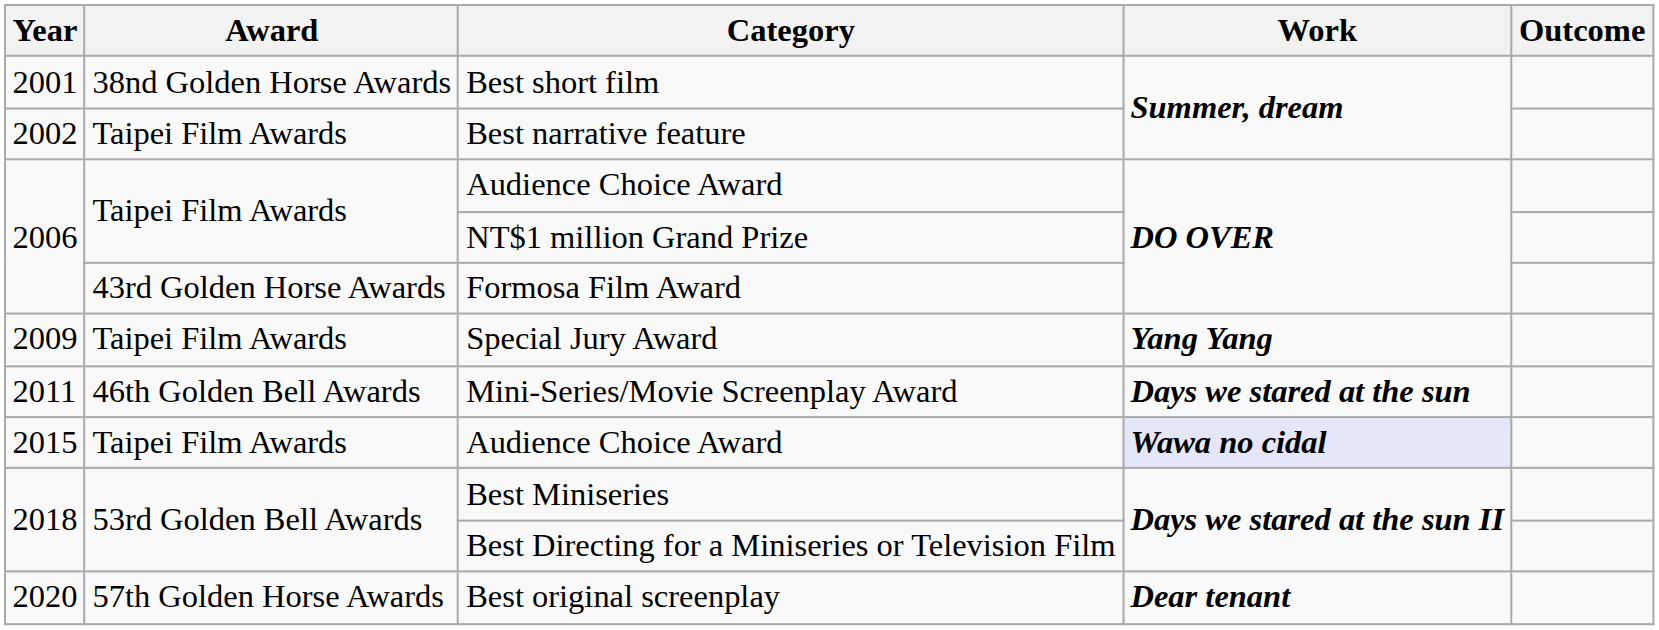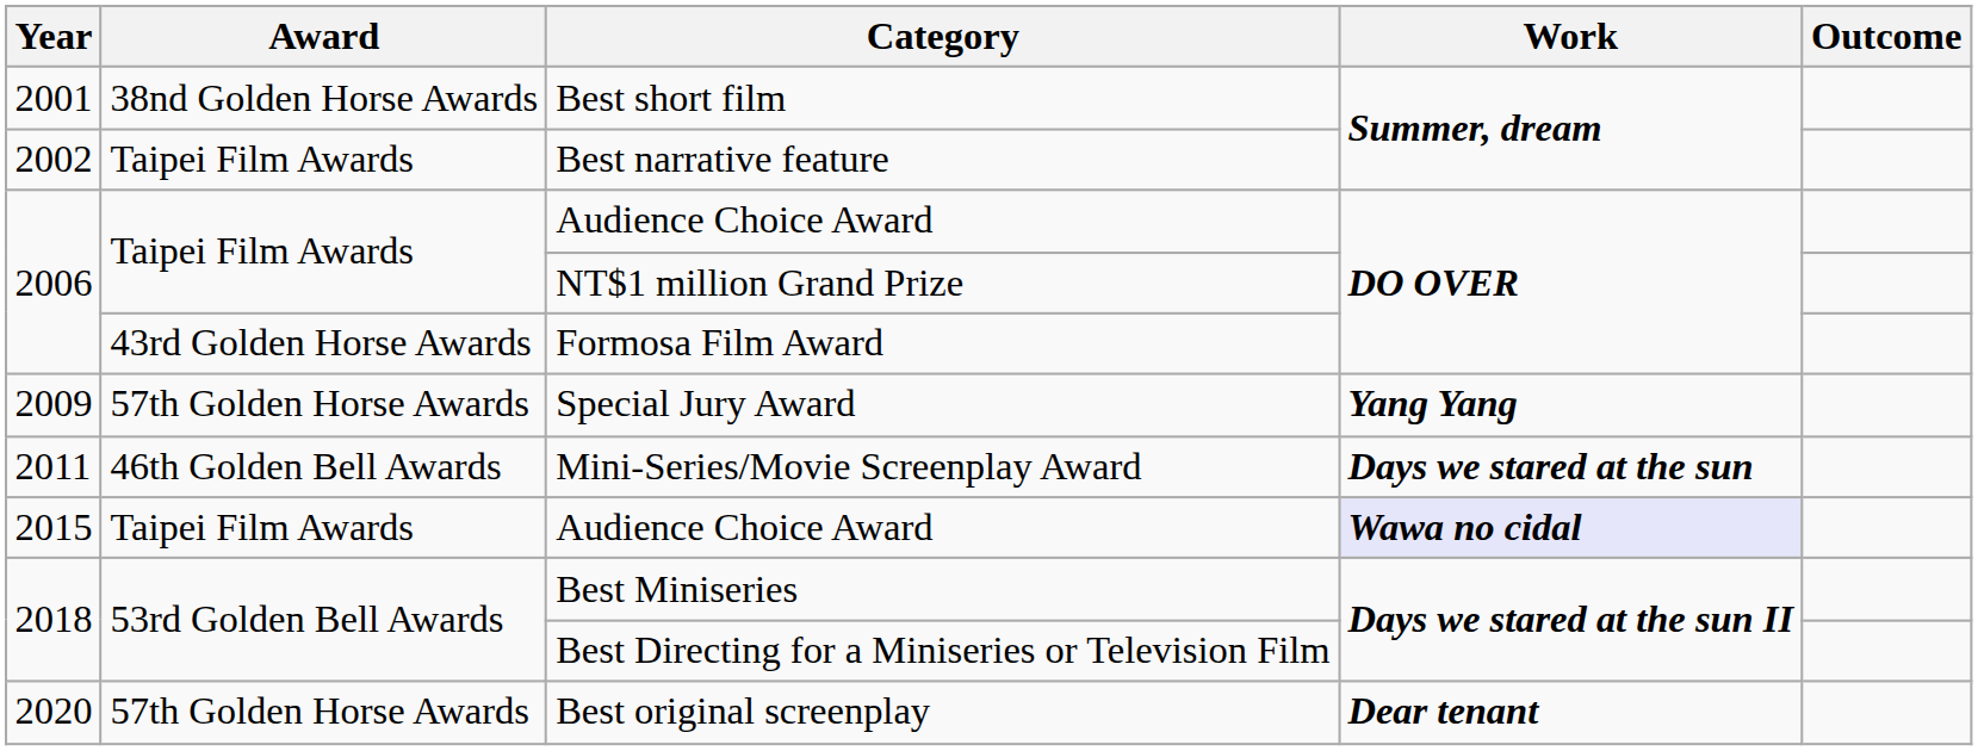 <table class="wikitable">
 <tr>
 <th>Year</th>
 <th>Award</th>
 <th>Category</th>
 <th>Work</th>
 <th>Outcome</th>
 </tr>
 <tr>
 <td>2001</td>
 <td>38nd Golden Horse Awards</td>
 <td>Best short film</td>
 <td rowspan="2"><strong><em>Summer, dream</em></strong></td>
 <td></td>
 </tr>
 <tr>
 <td>2002</td>
 <td>Taipei Film Awards</td>
 <td>Best narrative feature</td>
 <td></td>
 </tr>
 <tr>
 <td rowspan="3">2006</td>
 <td rowspan="2">Taipei Film Awards</td>
 <td>Audience Choice Award</td>
 <td rowspan="3"><strong><em>DO OVER</em></strong></td>
 <td></td>
 </tr>
 <tr>
 <td>NT$1 million Grand Prize</td>
 <td></td>
 </tr>
 <tr>
 <td>43rd Golden Horse Awards</td>
 <td>Formosa Film Award</td>
 <td></td>
 </tr>
 <tr>
 <td>2009</td>
-<td>Taipei Film Awards</td>
+<td>57th Golden Horse Awards</td>
 <td>Special Jury Award</td>
 <td><strong><em>Yang Yang</em></strong></td>
 <td></td>
 </tr>
 <tr>
 <td>2011</td>
 <td>46th Golden Bell Awards</td>
 <td>Mini-Series/Movie Screenplay Award</td>
 <td><strong><em>Days we stared at the sun</em></strong></td>
 <td></td>
 </tr>
 <tr>
 <td>2015</td>
 <td>Taipei Film Awards</td>
 <td>Audience Choice Award</td>
 <td style="background: lavender;"><strong><em>Wawa no cidal</em></strong></td>
 <td></td>
 </tr>
 <tr>
 <td rowspan="2">2018</td>
 <td rowspan="2">53rd Golden Bell Awards</td>
 <td>Best Miniseries</td>
 <td rowspan="2"><strong><em>Days we stared at the sun II</em></strong></td>
 <td></td>
 </tr>
 <tr>
 <td>Best Directing for a Miniseries or Television Film</td>
 <td></td>
 </tr>
 <tr>
 <td>2020</td>
 <td>57th Golden Horse Awards</td>
 <td>Best original screenplay</td>
 <td><strong><em>Dear tenant</em></strong></td>
 <td></td>
 </tr>
 </table>
